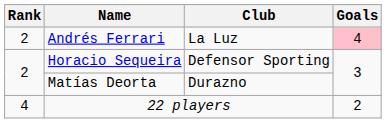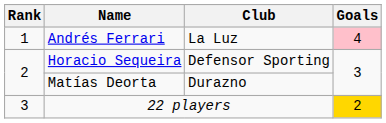 <table class="wikitable" border="1">
 <tr>
 <th>Rank</th>
 <th>Name</th>
 <th>Club</th>
 <th>Goals</th>
 </tr>
 <tr>
-<td align=center>2</td>
+<td align=center>1</td>
 <td> <a href='#'>Andrés Ferrari</a></td>
 <td>La Luz</td>
 <td align=center style="background: pink;">4</td>
 </tr>
 <tr>
 <td rowspan=2 align=center>2</td>
 <td> <a href='#'>Horacio Sequeira</a></td>
 <td>Defensor Sporting</td>
 <td rowspan=2 align=center>3</td>
 </tr>
 <tr>
 <td> Matías Deorta</td>
 <td>Durazno</td>
 </tr>
 <tr>
-<td align=center>4</td>
+<td align=center>3</td>
 <td colspan=2 align=center><em>22 players</em></td>
-<td align=center>2</td>
+<td align=center style="background: gold;">2</td>
 </tr>
 </table>
